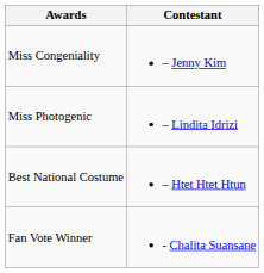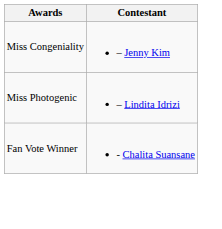 <table class="wikitable sortable" style="font-size:95%;">
 <tr>
 <th>Awards</th>
 <th>Contestant</th>
 </tr>
 <tr>
 <td>Miss Congeniality</td>
 <td><br><ul><li> – <a href='#'>Jenny Kim</a></li></ul></td>
 </tr>
 <tr>
 <td>Miss Photogenic</td>
 <td><br><ul><li> – <a href='#'>Lindita Idrizi</a></li></ul></td>
 </tr>
 <tr>
-<td>Best National Costume</td>
-<td><br><ul><li> – <a href='#'>Htet Htet Htun</a></li></ul></td>
-</tr>
-<tr>
 <td>Fan Vote Winner</td>
 <td><br><ul><li> - <a href='#'>Chalita Suansane</a></li></ul></td>
 </tr>
 </table>
